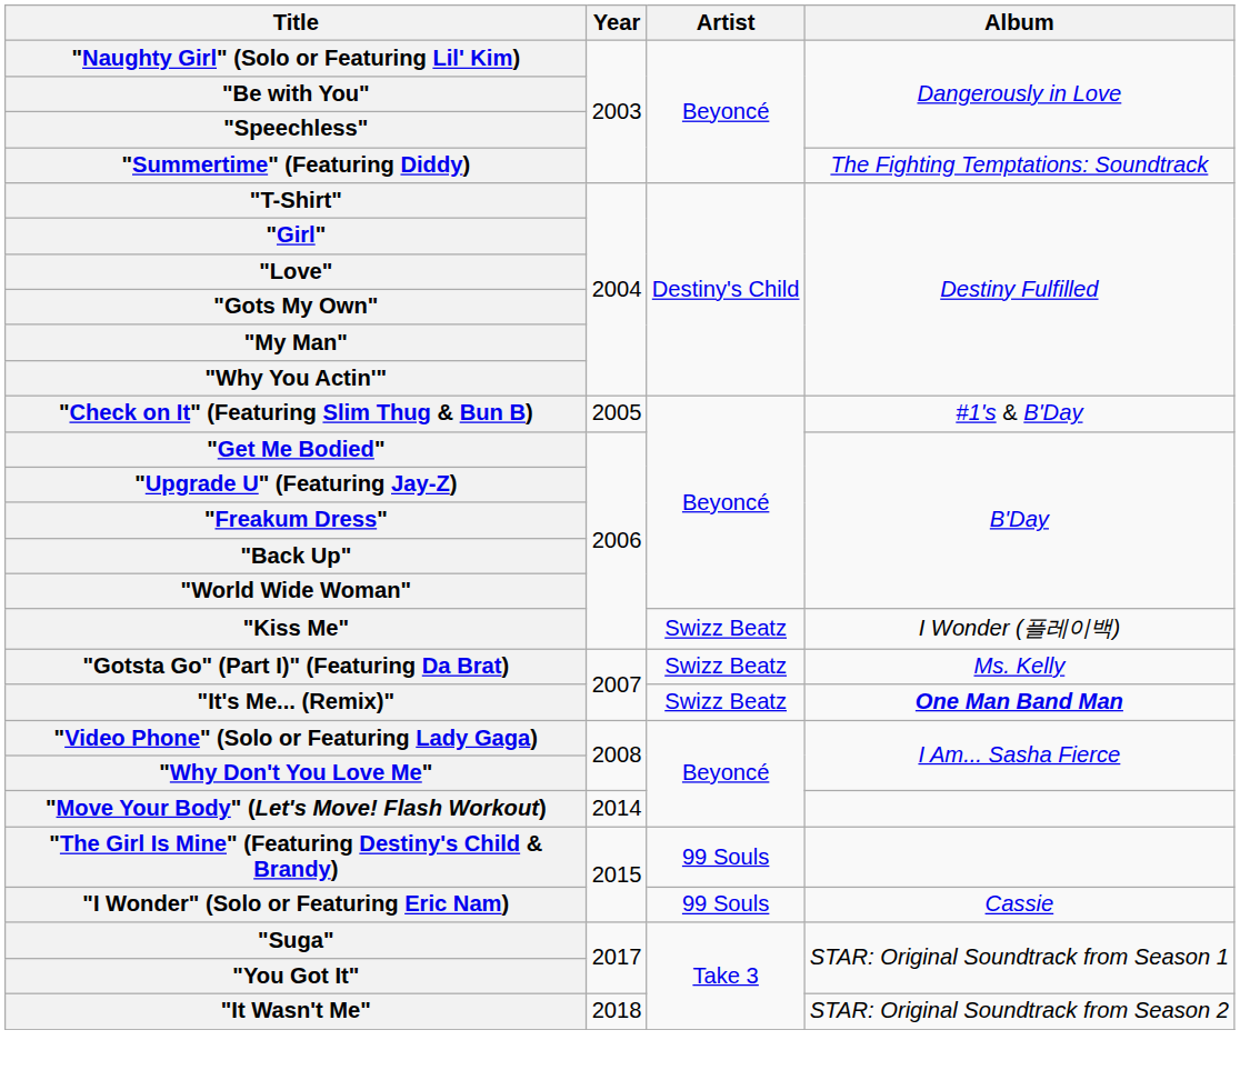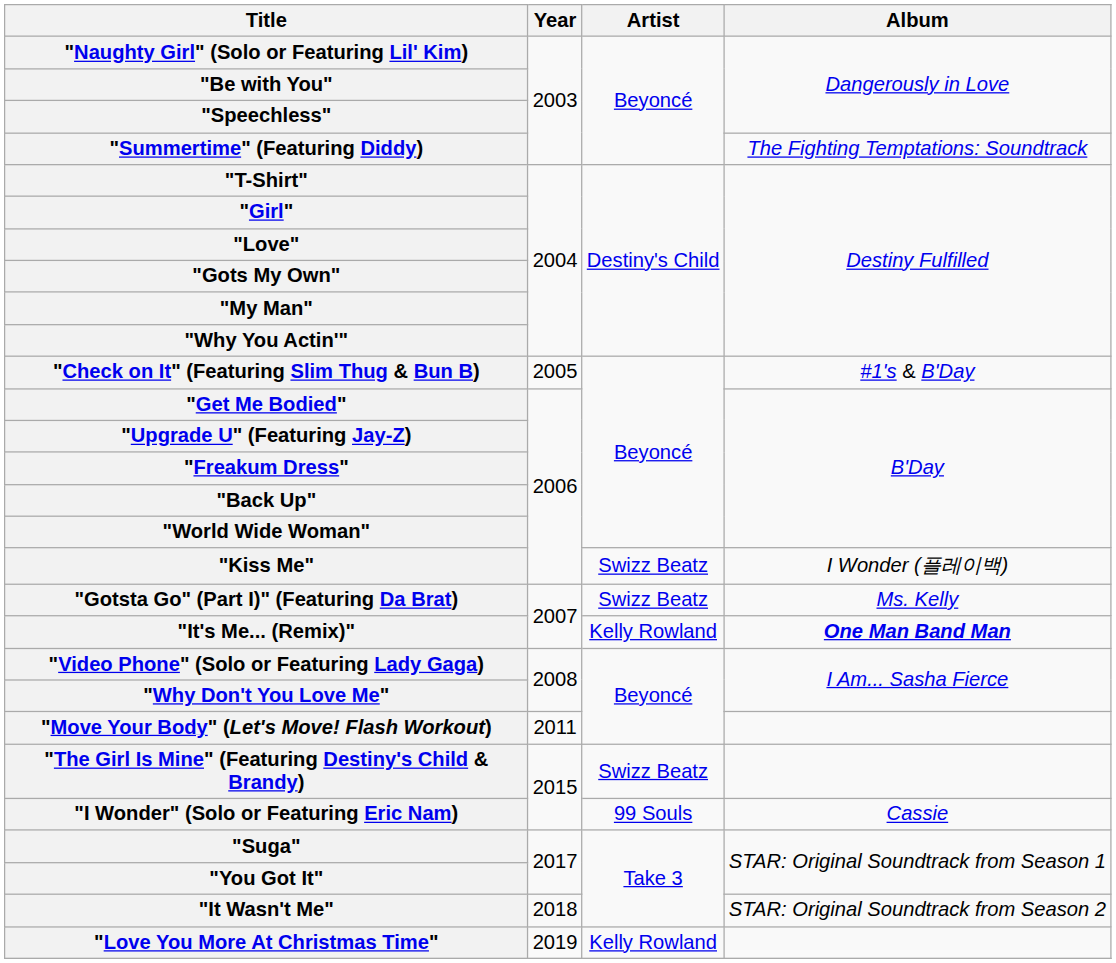 <table class="wikitable plainrowheaders" style="text-align:center;">
 <tr>
 <th scope="col" style="width:25.5em;">Title</th>
 <th scope="col">Year</th>
 <th scope="col">Artist</th>
 <th scope="col">Album</th>
 </tr>
 <tr>
 <th scope="row">"<a href='#'>Naughty Girl</a>" (Solo or Featuring <a href='#'>Lil' Kim</a>)</th>
 <td rowspan="4">2003</td>
 <td rowspan="4"><a href='#'>Beyoncé</a></td>
 <td rowspan="3"><em><a href='#'>Dangerously in Love</a></em></td>
 </tr>
 <tr>
 <th scope="row">"Be with You"</th>
 </tr>
 <tr>
 <th scope="row">"Speechless"</th>
 </tr>
 <tr>
 <th scope="row">"<a href='#'>Summertime</a>" (Featuring <a href='#'>Diddy</a>)</th>
 <td><em><a href='#'>The Fighting Temptations: Soundtrack</a></em></td>
 </tr>
 <tr>
 <th scope="row">"T-Shirt"</th>
 <td rowspan="6">2004</td>
 <td rowspan="6"><a href='#'>Destiny's Child</a></td>
 <td rowspan="6"><em><a href='#'>Destiny Fulfilled</a></em></td>
 </tr>
 <tr>
 <th scope="row">"<a href='#'>Girl</a>"</th>
 </tr>
 <tr>
 <th scope="row">"Love"</th>
 </tr>
 <tr>
 <th scope="row">"Gots My Own"</th>
 </tr>
 <tr>
 <th scope="row">"My Man"</th>
 </tr>
 <tr>
 <th scope="row">"Why You Actin'"</th>
 </tr>
 <tr>
 <th scope="row">"<a href='#'>Check on It</a>" (Featuring <a href='#'>Slim Thug</a> & <a href='#'>Bun B</a>)</th>
 <td>2005</td>
 <td rowspan="6"><a href='#'>Beyoncé</a></td>
 <td><em><a href='#'>#1's</a></em> & <em><a href='#'>B'Day</a></em></td>
 </tr>
 <tr>
 <th scope="row">"<a href='#'>Get Me Bodied</a>"</th>
 <td rowspan="6">2006</td>
 <td rowspan="5"><em><a href='#'>B'Day</a></em></td>
 </tr>
 <tr>
 <th scope="row">"<a href='#'>Upgrade U</a>" (Featuring <a href='#'>Jay-Z</a>)</th>
 </tr>
 <tr>
 <th scope="row">"<a href='#'>Freakum Dress</a>"</th>
 </tr>
 <tr>
 <th scope="row">"Back Up"</th>
 </tr>
 <tr>
 <th scope="row">"World Wide Woman"</th>
 </tr>
 <tr>
 <th scope="row">"Kiss Me"</th>
 <td><a href='#'>Swizz Beatz</a></td>
 <td><em>I Wonder (플레이백)</em></td>
 </tr>
 <tr>
 <th scope="row">"Gotsta Go" (Part I)" (Featuring <a href='#'>Da Brat</a>)</th>
 <td rowspan="2">2007</td>
 <td><a href='#'>Swizz Beatz</a></td>
 <td><em><a href='#'>Ms. Kelly</a></em></td>
 </tr>
 <tr>
 <th scope="row">"It's Me... (Remix)"</th>
-<td><a href='#'>Swizz Beatz</a></td>
+<td><a href='#'>Kelly Rowland</a></td>
 <td><strong><em><a href='#'>One Man Band Man</a></em></strong></td>
 </tr>
 <tr>
 <th scope="row">"<a href='#'>Video Phone</a>" (Solo or Featuring <a href='#'>Lady Gaga</a>)</th>
 <td rowspan="2">2008</td>
 <td rowspan="3"><a href='#'>Beyoncé</a></td>
 <td rowspan="2"><em><a href='#'>I Am... Sasha Fierce</a></em></td>
 </tr>
 <tr>
 <th scope="row">"<a href='#'>Why Don't You Love Me</a>"</th>
 </tr>
 <tr>
 <th scope="row">"<a href='#'>Move Your Body</a>" (<em>Let's Move! Flash Workout</em>)</th>
-<td>2014</td>
+<td>2011</td>
 <td></td>
 </tr>
 <tr>
 <th scope="row">"<a href='#'>The Girl Is Mine</a>" (Featuring <a href='#'>Destiny's Child</a> & <a href='#'>Brandy</a>)</th>
 <td rowspan="2">2015</td>
-<td><a href='#'>99 Souls</a></td>
+<td><a href='#'>Swizz Beatz</a></td>
 <td></td>
 </tr>
 <tr>
 <th scope="row">"I Wonder" (Solo or Featuring <a href='#'>Eric Nam</a>)</th>
 <td><a href='#'>99 Souls</a></td>
 <td><em><a href='#'>Cassie</a></em></td>
 </tr>
 <tr>
 <th scope="row">"Suga"</th>
 <td rowspan="2">2017</td>
 <td rowspan="3"><a href='#'>Take 3</a></td>
 <td rowspan="2"><em>STAR: Original Soundtrack from Season 1</em></td>
 </tr>
 <tr>
 <th scope="row">"You Got It"</th>
 </tr>
 <tr>
 <th scope="row">"It Wasn't Me"</th>
 <td>2018</td>
 <td><em>STAR: Original Soundtrack from Season 2</em></td>
 </tr>
 <tr>
+<th scope="row">"<a href='#'>Love You More At Christmas Time</a>"</th>
+<td>2019</td>
+<td><a href='#'>Kelly Rowland</a></td>
+<td></td>
+</tr>
+<tr>
 </tr>
 </table>
